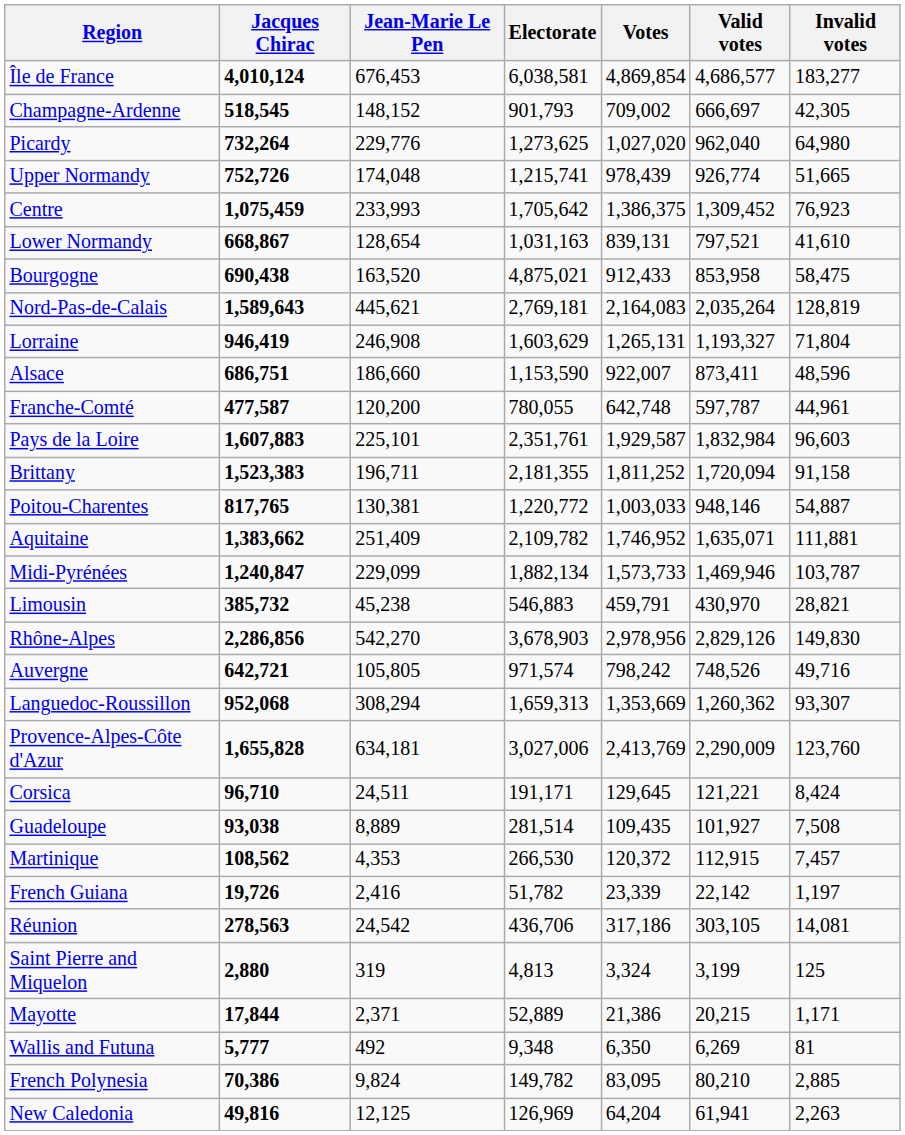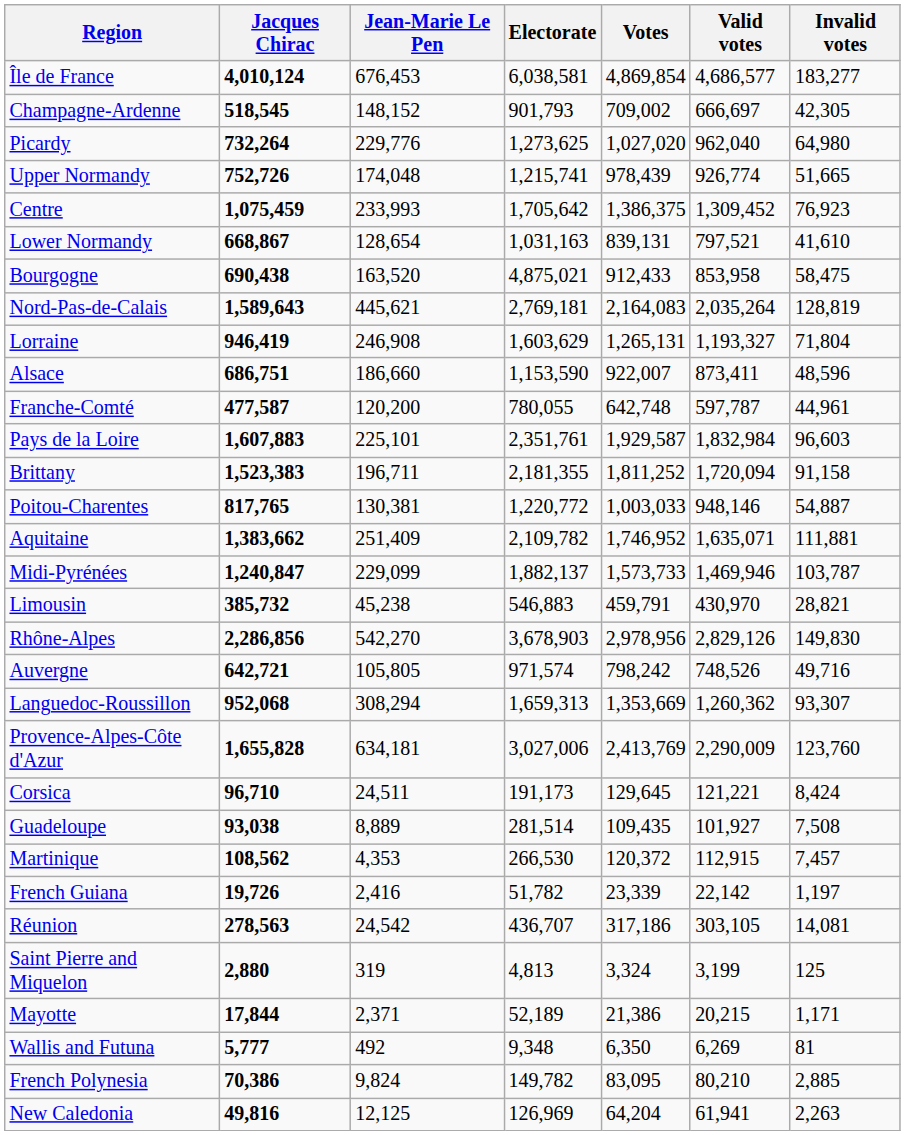 <table class="wikitable sortable collapsible collapsed" style="font-size:85%;">
 <tr>
 <th align=left><a href='#'>Region</a></th>
 <th align=left><a href='#'>Jacques Chirac</a></th>
 <th align=left><a href='#'>Jean-Marie Le Pen</a></th>
 <th align=left>Electorate</th>
 <th align=left>Votes</th>
 <th align=left>Valid votes</th>
 <th align=left>Invalid votes</th>
 </tr>
 <tr>
 <td><a href='#'>Île de France</a></td>
 <td><strong>4,010,124</strong></td>
 <td>676,453</td>
 <td>6,038,581</td>
 <td>4,869,854</td>
 <td>4,686,577</td>
 <td>183,277</td>
 </tr>
 <tr>
 <td><a href='#'>Champagne-Ardenne</a></td>
 <td><strong>518,545</strong></td>
 <td>148,152</td>
 <td>901,793</td>
 <td>709,002</td>
 <td>666,697</td>
 <td>42,305</td>
 </tr>
 <tr>
 <td><a href='#'>Picardy</a></td>
 <td><strong>732,264</strong></td>
 <td>229,776</td>
 <td>1,273,625</td>
 <td>1,027,020</td>
 <td>962,040</td>
 <td>64,980</td>
 </tr>
 <tr>
 <td><a href='#'>Upper Normandy</a></td>
 <td><strong>752,726</strong></td>
 <td>174,048</td>
 <td>1,215,741</td>
 <td>978,439</td>
 <td>926,774</td>
 <td>51,665</td>
 </tr>
 <tr>
 <td><a href='#'>Centre</a></td>
 <td><strong>1,075,459</strong></td>
 <td>233,993</td>
 <td>1,705,642</td>
 <td>1,386,375</td>
 <td>1,309,452</td>
 <td>76,923</td>
 </tr>
 <tr>
 <td><a href='#'>Lower Normandy</a></td>
 <td><strong>668,867</strong></td>
 <td>128,654</td>
 <td>1,031,163</td>
 <td>839,131</td>
 <td>797,521</td>
 <td>41,610</td>
 </tr>
 <tr>
 <td><a href='#'>Bourgogne</a></td>
 <td><strong>690,438</strong></td>
 <td>163,520</td>
 <td>4,875,021</td>
 <td>912,433</td>
 <td>853,958</td>
 <td>58,475</td>
 </tr>
 <tr>
 <td><a href='#'>Nord-Pas-de-Calais</a></td>
 <td><strong>1,589,643</strong></td>
 <td>445,621</td>
 <td>2,769,181</td>
 <td>2,164,083</td>
 <td>2,035,264</td>
 <td>128,819</td>
 </tr>
 <tr>
 <td><a href='#'>Lorraine</a></td>
 <td><strong>946,419</strong></td>
 <td>246,908</td>
 <td>1,603,629</td>
 <td>1,265,131</td>
 <td>1,193,327</td>
 <td>71,804</td>
 </tr>
 <tr>
 <td><a href='#'>Alsace</a></td>
 <td><strong>686,751</strong></td>
 <td>186,660</td>
 <td>1,153,590</td>
 <td>922,007</td>
 <td>873,411</td>
 <td>48,596</td>
 </tr>
 <tr>
 <td><a href='#'>Franche-Comté</a></td>
 <td><strong>477,587</strong></td>
 <td>120,200</td>
 <td>780,055</td>
 <td>642,748</td>
 <td>597,787</td>
 <td>44,961</td>
 </tr>
 <tr>
 <td><a href='#'>Pays de la Loire</a></td>
 <td><strong>1,607,883</strong></td>
 <td>225,101</td>
 <td>2,351,761</td>
 <td>1,929,587</td>
 <td>1,832,984</td>
 <td>96,603</td>
 </tr>
 <tr>
 <td><a href='#'>Brittany</a></td>
 <td><strong>1,523,383</strong></td>
 <td>196,711</td>
 <td>2,181,355</td>
 <td>1,811,252</td>
 <td>1,720,094</td>
 <td>91,158</td>
 </tr>
 <tr>
 <td><a href='#'>Poitou-Charentes</a></td>
 <td><strong>817,765</strong></td>
 <td>130,381</td>
 <td>1,220,772</td>
 <td>1,003,033</td>
 <td>948,146</td>
 <td>54,887</td>
 </tr>
 <tr>
 <td><a href='#'>Aquitaine</a></td>
 <td><strong>1,383,662</strong></td>
 <td>251,409</td>
 <td>2,109,782</td>
 <td>1,746,952</td>
 <td>1,635,071</td>
 <td>111,881</td>
 </tr>
 <tr>
 <td><a href='#'>Midi-Pyrénées</a></td>
 <td><strong>1,240,847</strong></td>
 <td>229,099</td>
-<td>1,882,134</td>
+<td>1,882,137</td>
 <td>1,573,733</td>
 <td>1,469,946</td>
 <td>103,787</td>
 </tr>
 <tr>
 <td><a href='#'>Limousin</a></td>
 <td><strong>385,732</strong></td>
 <td>45,238</td>
 <td>546,883</td>
 <td>459,791</td>
 <td>430,970</td>
 <td>28,821</td>
 </tr>
 <tr>
 <td><a href='#'>Rhône-Alpes</a></td>
 <td><strong>2,286,856</strong></td>
 <td>542,270</td>
 <td>3,678,903</td>
 <td>2,978,956</td>
 <td>2,829,126</td>
 <td>149,830</td>
 </tr>
 <tr>
 <td><a href='#'>Auvergne</a></td>
 <td><strong>642,721</strong></td>
 <td>105,805</td>
 <td>971,574</td>
 <td>798,242</td>
 <td>748,526</td>
 <td>49,716</td>
 </tr>
 <tr>
 <td><a href='#'>Languedoc-Roussillon</a></td>
 <td><strong>952,068</strong></td>
 <td>308,294</td>
 <td>1,659,313</td>
 <td>1,353,669</td>
 <td>1,260,362</td>
 <td>93,307</td>
 </tr>
 <tr>
 <td><a href='#'>Provence-Alpes-Côte d'Azur</a></td>
 <td><strong>1,655,828</strong></td>
 <td>634,181</td>
 <td>3,027,006</td>
 <td>2,413,769</td>
 <td>2,290,009</td>
 <td>123,760</td>
 </tr>
 <tr>
 <td><a href='#'>Corsica</a></td>
 <td><strong>96,710</strong></td>
 <td>24,511</td>
-<td>191,171</td>
+<td>191,173</td>
 <td>129,645</td>
 <td>121,221</td>
 <td>8,424</td>
 </tr>
 <tr>
 <td><a href='#'>Guadeloupe</a></td>
 <td><strong>93,038</strong></td>
 <td>8,889</td>
 <td>281,514</td>
 <td>109,435</td>
 <td>101,927</td>
 <td>7,508</td>
 </tr>
 <tr>
 <td><a href='#'>Martinique</a></td>
 <td><strong>108,562</strong></td>
 <td>4,353</td>
 <td>266,530</td>
 <td>120,372</td>
 <td>112,915</td>
 <td>7,457</td>
 </tr>
 <tr>
 <td><a href='#'>French Guiana</a></td>
 <td><strong>19,726</strong></td>
 <td>2,416</td>
 <td>51,782</td>
 <td>23,339</td>
 <td>22,142</td>
 <td>1,197</td>
 </tr>
 <tr>
 <td><a href='#'>Réunion</a></td>
 <td><strong>278,563</strong></td>
 <td>24,542</td>
-<td>436,706</td>
+<td>436,707</td>
 <td>317,186</td>
 <td>303,105</td>
 <td>14,081</td>
 </tr>
 <tr>
 <td><a href='#'>Saint Pierre and Miquelon</a></td>
 <td><strong>2,880</strong></td>
 <td>319</td>
 <td>4,813</td>
 <td>3,324</td>
 <td>3,199</td>
 <td>125</td>
 </tr>
 <tr>
 <td><a href='#'>Mayotte</a></td>
 <td><strong>17,844</strong></td>
 <td>2,371</td>
-<td>52,889</td>
+<td>52,189</td>
 <td>21,386</td>
 <td>20,215</td>
 <td>1,171</td>
 </tr>
 <tr>
 <td><a href='#'>Wallis and Futuna</a></td>
 <td><strong>5,777</strong></td>
 <td>492</td>
 <td>9,348</td>
 <td>6,350</td>
 <td>6,269</td>
 <td>81</td>
 </tr>
 <tr>
 <td><a href='#'>French Polynesia</a></td>
 <td><strong>70,386</strong></td>
 <td>9,824</td>
 <td>149,782</td>
 <td>83,095</td>
 <td>80,210</td>
 <td>2,885</td>
 </tr>
 <tr>
 <td><a href='#'>New Caledonia</a></td>
 <td><strong>49,816</strong></td>
 <td>12,125</td>
 <td>126,969</td>
 <td>64,204</td>
 <td>61,941</td>
 <td>2,263</td>
 </tr>
 </table>
